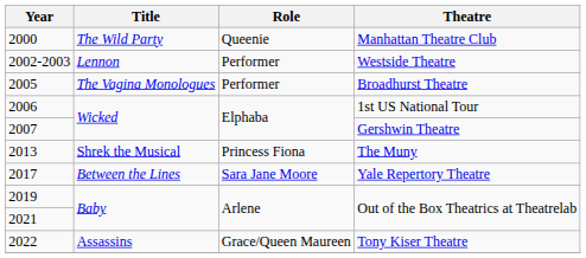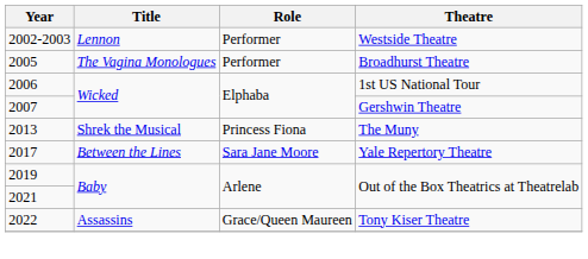 <table class="wikitable sortable">
 <tr>
 <th>Year</th>
 <th>Title</th>
 <th>Role</th>
 <th>Theatre</th>
-</tr>
-<tr>
-<td>2000</td>
-<td><em><a href='#'>The Wild Party</a></em></td>
-<td>Queenie</td>
-<td><a href='#'>Manhattan Theatre Club</a></td>
 </tr>
 <tr>
 <td>2002-2003</td>
 <td><em><a href='#'>Lennon</a></em></td>
 <td>Performer</td>
 <td><a href='#'>Westside Theatre</a></td>
 </tr>
 <tr>
 <td>2005</td>
 <td><em><a href='#'>The Vagina Monologues</a></em></td>
 <td>Performer</td>
 <td><a href='#'>Broadhurst Theatre</a></td>
 </tr>
 <tr>
 <td>2006</td>
 <td rowspan=2><em><a href='#'>Wicked</a></em></td>
 <td rowspan=2>Elphaba</td>
 <td>1st US National Tour</td>
 </tr>
 <tr>
 <td>2007</td>
 <td><a href='#'>Gershwin Theatre</a></td>
 </tr>
 <tr>
 <td>2013</td>
 <td><a href='#'>Shrek the Musical</a></td>
 <td>Princess Fiona</td>
 <td><a href='#'>The Muny</a></td>
 </tr>
 <tr>
 <td>2017</td>
 <td><em><a href='#'>Between the Lines</a></em></td>
 <td><a href='#'>Sara Jane Moore</a></td>
 <td><a href='#'>Yale Repertory Theatre</a></td>
 </tr>
 <tr>
 <td>2019</td>
 <td rowspan=2><em><a href='#'>Baby</a></em></td>
 <td rowspan=2>Arlene</td>
 <td rowspan=2>Out of the Box Theatrics at Theatrelab</td>
 </tr>
 <tr>
 <td>2021</td>
 </tr>
 <tr>
 <td>2022</td>
 <td><a href='#'>Assassins</a></td>
 <td>Grace/Queen Maureen</td>
 <td><a href='#'>Tony Kiser Theatre</a></td>
 </tr>
 <tr>
 </tr>
 </table>
